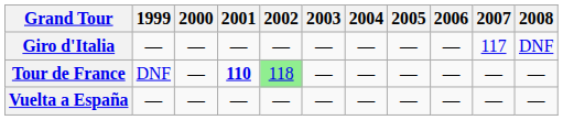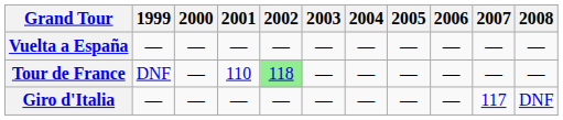 <table class="wikitable plainrowheaders">
 <tr>
 <th scope="col"><a href='#'>Grand Tour</a></th>
 <th scope="col">1999</th>
 <th scope="col">2000</th>
 <th scope="col">2001</th>
 <th scope="col">2002</th>
 <th scope="col">2003</th>
 <th scope="col">2004</th>
 <th scope="col">2005</th>
 <th scope="col">2006</th>
 <th scope="col">2007</th>
 <th scope="col">2008</th>
 </tr>
 <tr style="text-align:center;">
+<th scope="row"> <a href='#'>Vuelta a España</a></th>
+<td>—</td>
+<td>—</td>
+<td>—</td>
+<td>—</td>
+<td>—</td>
+<td>—</td>
+<td>—</td>
+<td>—</td>
+<td>—</td>
+<td>—</td>
+</tr>
+<tr style="text-align:center;">
+<th scope="row"> <a href='#'>Tour de France</a></th>
+<td><a href='#'>DNF</a></td>
+<td>—</td>
+<td><a href='#'>110</a></td>
+<td style="background: lightgreen;"><a href='#'>118</a></td>
+<td>—</td>
+<td>—</td>
+<td>—</td>
+<td>—</td>
+<td>—</td>
+<td>—</td>
+</tr>
+<tr style="text-align:center;">
 <th scope="row"> <a href='#'>Giro d'Italia</a></th>
 <td>—</td>
 <td>—</td>
 <td>—</td>
 <td>—</td>
 <td>—</td>
 <td>—</td>
 <td>—</td>
 <td>—</td>
 <td><a href='#'>117</a></td>
 <td><a href='#'>DNF</a></td>
 </tr>
-<tr style="text-align:center;">
-<th scope="row"> <a href='#'>Tour de France</a></th>
-<td><a href='#'>DNF</a></td>
-<td>—</td>
-<td><strong><a href='#'>110</a></strong></td>
-<td style="background: lightgreen;"><a href='#'>118</a></td>
-<td>—</td>
-<td>—</td>
-<td>—</td>
-<td>—</td>
-<td>—</td>
-<td>—</td>
-</tr>
-<tr style="text-align:center;">
-<th scope="row"> <a href='#'>Vuelta a España</a></th>
-<td>—</td>
-<td>—</td>
-<td>—</td>
-<td>—</td>
-<td>—</td>
-<td>—</td>
-<td>—</td>
-<td>—</td>
-<td>—</td>
-<td>—</td>
-</tr>
 </table>
